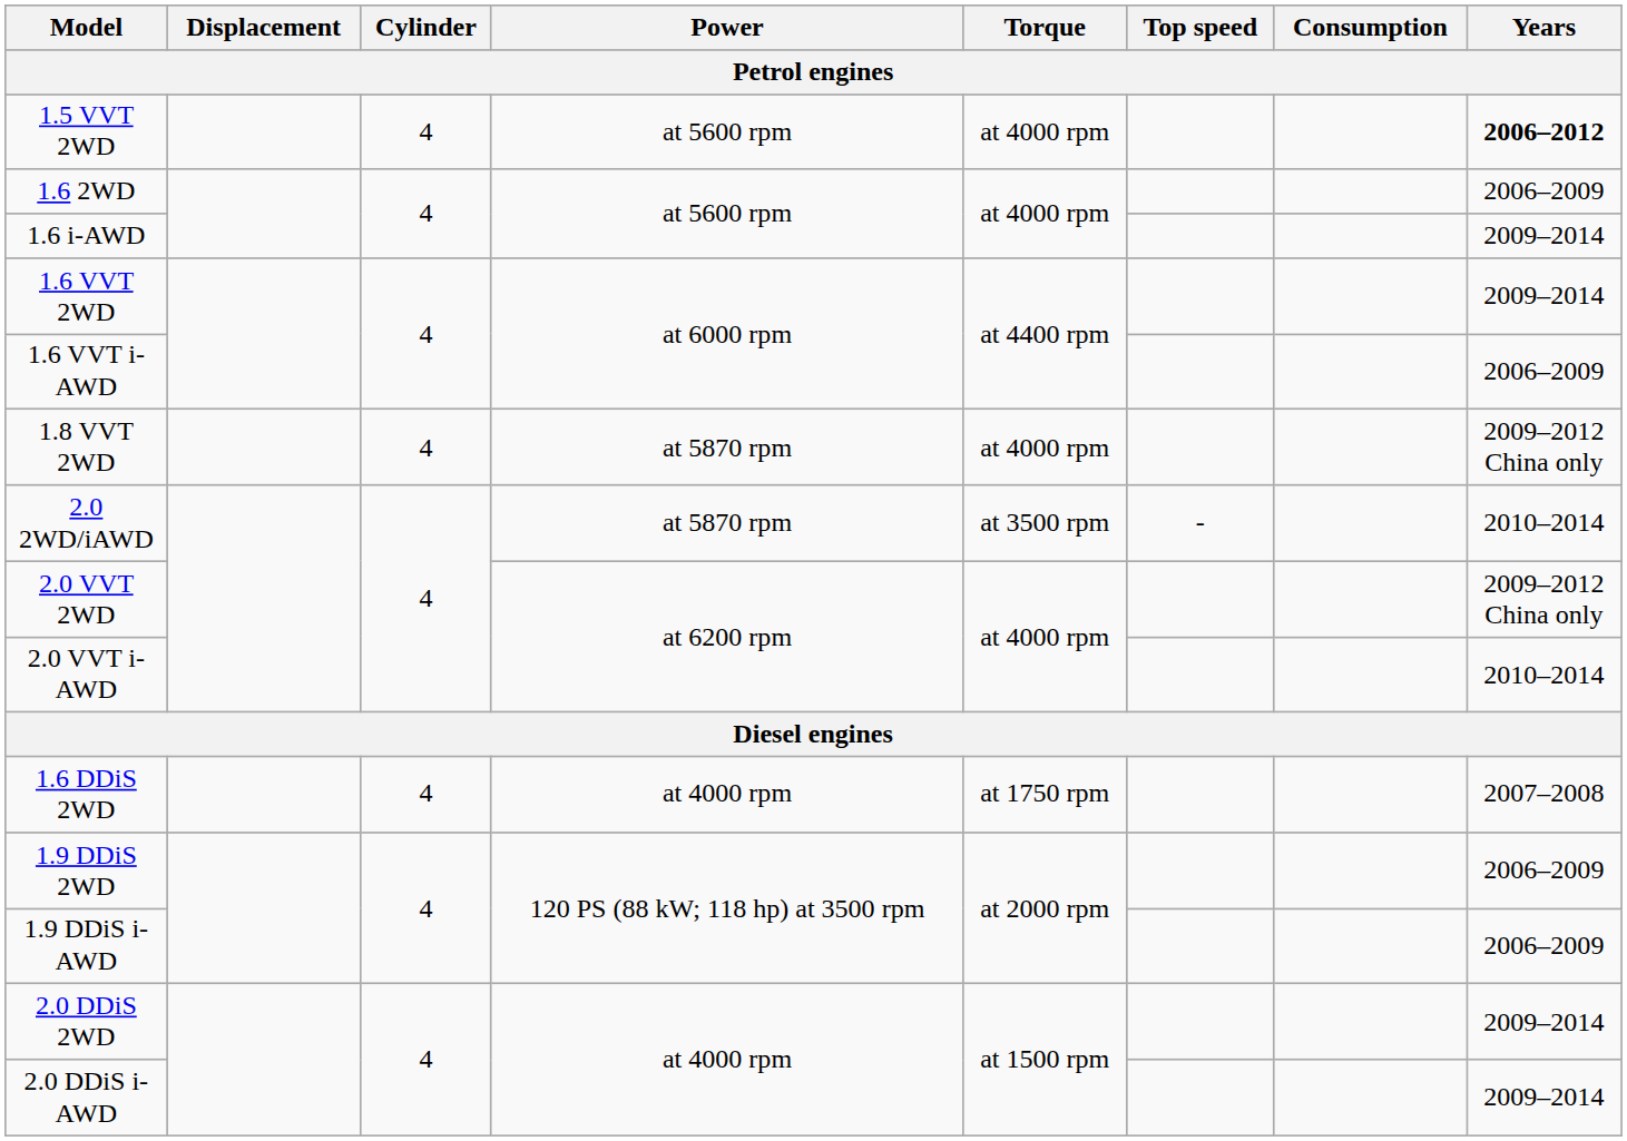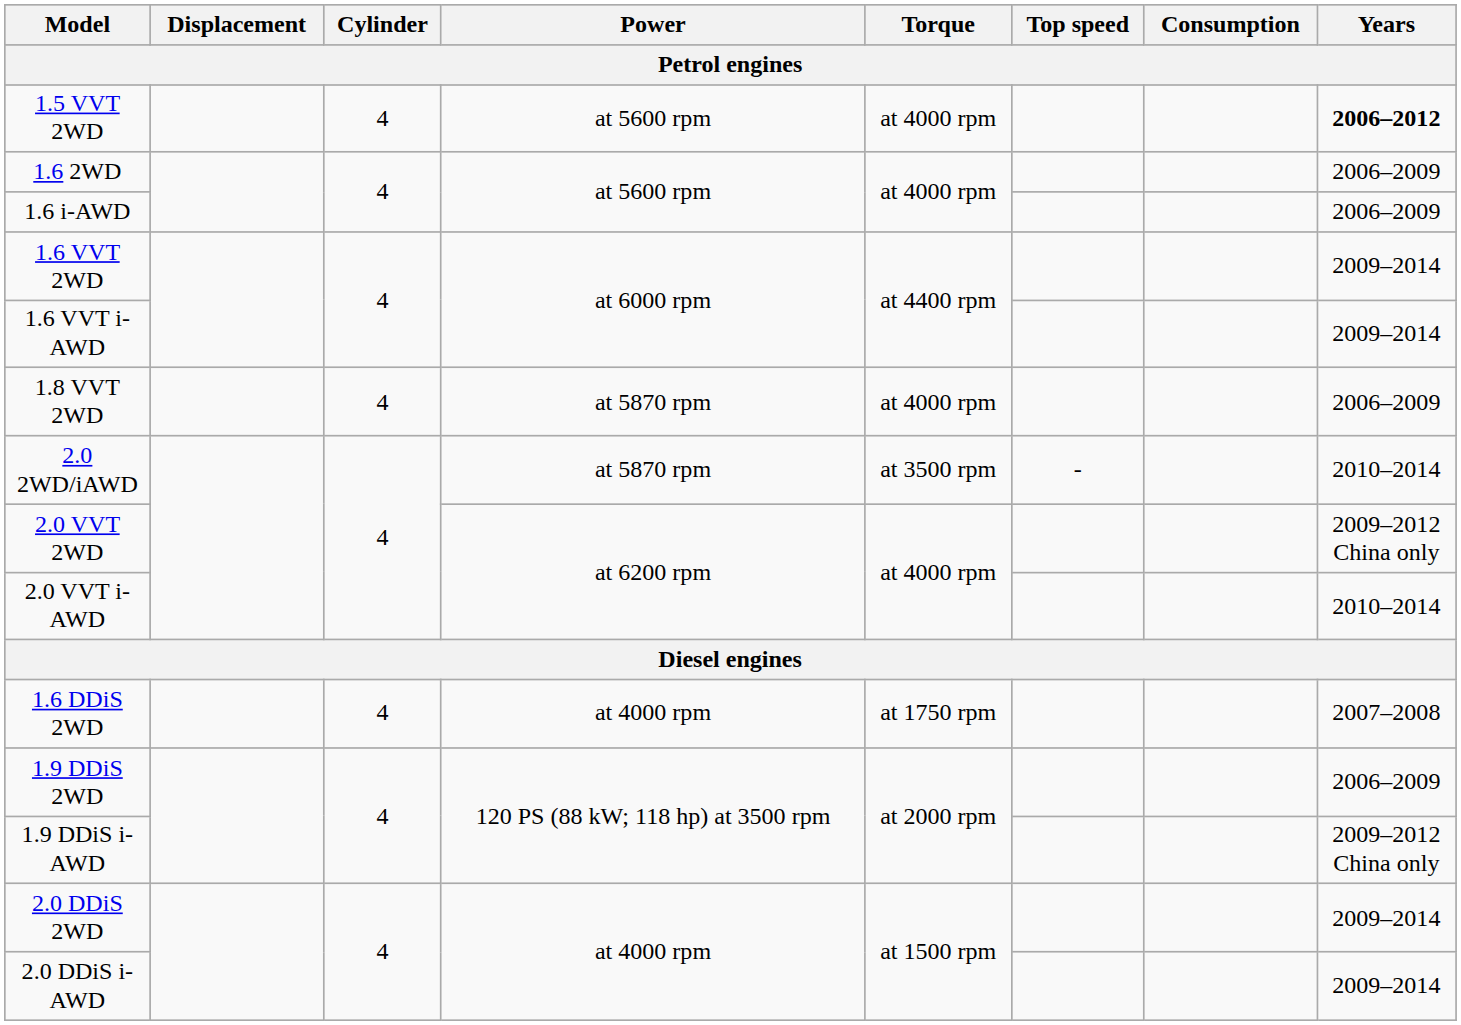 <table class="wikitable" style="text-align:center; font-size:90%;">
 <tr>
 <th width="10%">Model</th>
 <th>Displacement</th>
 <th>Cylinder</th>
 <th>Power</th>
 <th>Torque</th>
 <th>Top speed</th>
 <th>Consumption</th>
 <th>Years</th>
 </tr>
 <tr>
 <th colspan="8">Petrol engines</th>
 </tr>
 <tr>
 <td><a href='#'>1.5 VVT</a> 2WD</td>
 <td></td>
 <td style="text-align:center">4</td>
 <td> at 5600 rpm</td>
 <td> at 4000 rpm</td>
 <td></td>
 <td></td>
 <td><strong>2006–2012</strong></td>
 </tr>
 <tr>
 <td><a href='#'>1.6</a> 2WD</td>
 <td rowspan="2"></td>
 <td style="text-align:center" rowspan="2">4</td>
 <td rowspan="2"> at 5600 rpm</td>
 <td rowspan="2"> at 4000 rpm</td>
 <td></td>
 <td></td>
 <td>2006–2009</td>
 </tr>
 <tr>
 <td>1.6 i-AWD</td>
 <td></td>
 <td></td>
-<td>2009–2014</td>
+<td>2006–2009</td>
 </tr>
 <tr>
 <td><a href='#'>1.6 VVT</a> 2WD</td>
 <td rowspan="2"></td>
 <td style="text-align:center" rowspan="2">4</td>
 <td rowspan="2"> at 6000 rpm</td>
 <td rowspan="2"> at 4400 rpm</td>
 <td></td>
 <td></td>
 <td>2009–2014</td>
 </tr>
 <tr>
 <td>1.6 VVT i-AWD</td>
 <td></td>
 <td></td>
-<td>2006–2009</td>
+<td>2009–2014</td>
 </tr>
 <tr>
 <td>1.8 VVT 2WD</td>
 <td></td>
 <td>4</td>
 <td> at 5870 rpm</td>
 <td> at 4000 rpm</td>
 <td></td>
 <td></td>
-<td>2009–2012<br>China only</td>
+<td>2006–2009</td>
 </tr>
 <tr>
 <td><a href='#'>2.0</a> 2WD/iAWD</td>
 <td rowspan="3"></td>
 <td style="text-align:center" rowspan="3">4</td>
 <td> at 5870 rpm</td>
 <td> at 3500 rpm</td>
 <td>-</td>
 <td></td>
 <td>2010–2014</td>
 </tr>
 <tr>
 <td><a href='#'>2.0 VVT</a> 2WD</td>
 <td rowspan="2"> at 6200 rpm</td>
 <td rowspan="2"> at 4000 rpm</td>
 <td></td>
 <td></td>
 <td>2009–2012<br>China only</td>
 </tr>
 <tr>
 <td>2.0 VVT i-AWD</td>
 <td></td>
 <td></td>
 <td>2010–2014</td>
 </tr>
 <tr>
 <th colspan="8">Diesel engines</th>
 </tr>
 <tr>
 <td><a href='#'>1.6 DDiS</a> 2WD</td>
 <td></td>
 <td style="text-align:center">4</td>
 <td> at 4000 rpm</td>
 <td> at 1750 rpm</td>
 <td></td>
 <td></td>
 <td>2007–2008</td>
 </tr>
 <tr>
 <td><a href='#'>1.9 DDiS</a> 2WD</td>
 <td rowspan="2"></td>
 <td style="text-align:center" rowspan="2">4</td>
 <td rowspan="2">120 PS (88 kW; 118 hp) at 3500 rpm</td>
 <td rowspan="2"> at 2000 rpm</td>
 <td></td>
 <td></td>
 <td>2006–2009</td>
 </tr>
 <tr>
 <td>1.9 DDiS i-AWD</td>
 <td></td>
 <td></td>
-<td>2006–2009</td>
+<td>2009–2012<br>China only</td>
 </tr>
 <tr>
 <td><a href='#'>2.0 DDiS</a> 2WD</td>
 <td rowspan="2"></td>
 <td style="text-align:center" rowspan="2">4</td>
 <td rowspan="2"> at 4000 rpm</td>
 <td rowspan="2"> at 1500 rpm</td>
 <td></td>
 <td></td>
 <td>2009–2014</td>
 </tr>
 <tr>
 <td>2.0 DDiS i-AWD</td>
 <td></td>
 <td></td>
 <td>2009–2014</td>
 </tr>
 </table>
